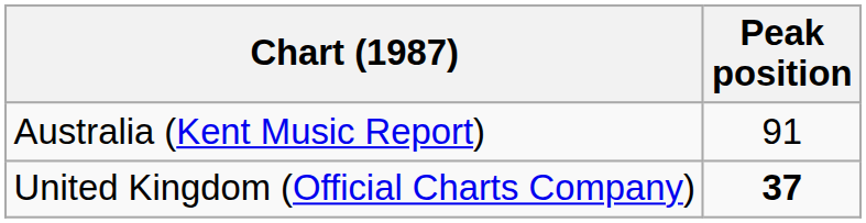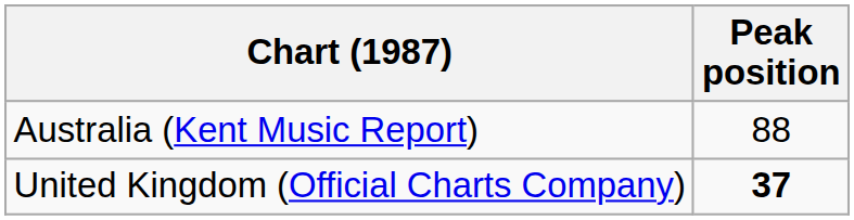 <table class="wikitable">
 <tr>
 <th>Chart (1987)</th>
 <th>Peak<br> position</th>
 </tr>
 <tr>
 <td>Australia (<a href='#'>Kent Music Report</a>)</td>
-<td align="center">91</td>
+<td align="center">88</td>
 </tr>
 <tr>
 <td>United Kingdom (<a href='#'>Official Charts Company</a>)</td>
 <td align="center"><strong>37</strong></td>
 </tr>
 </table>
